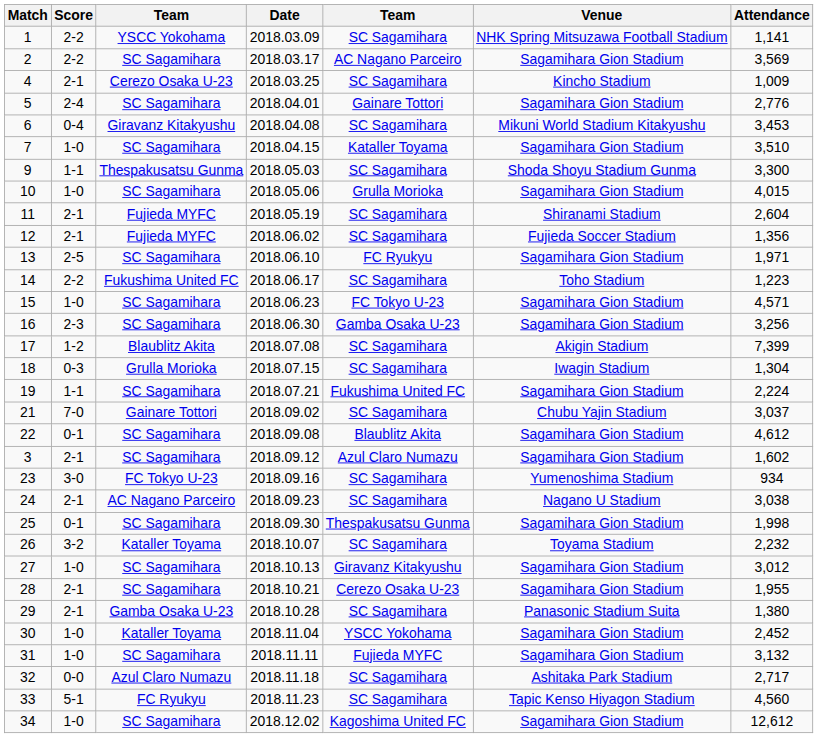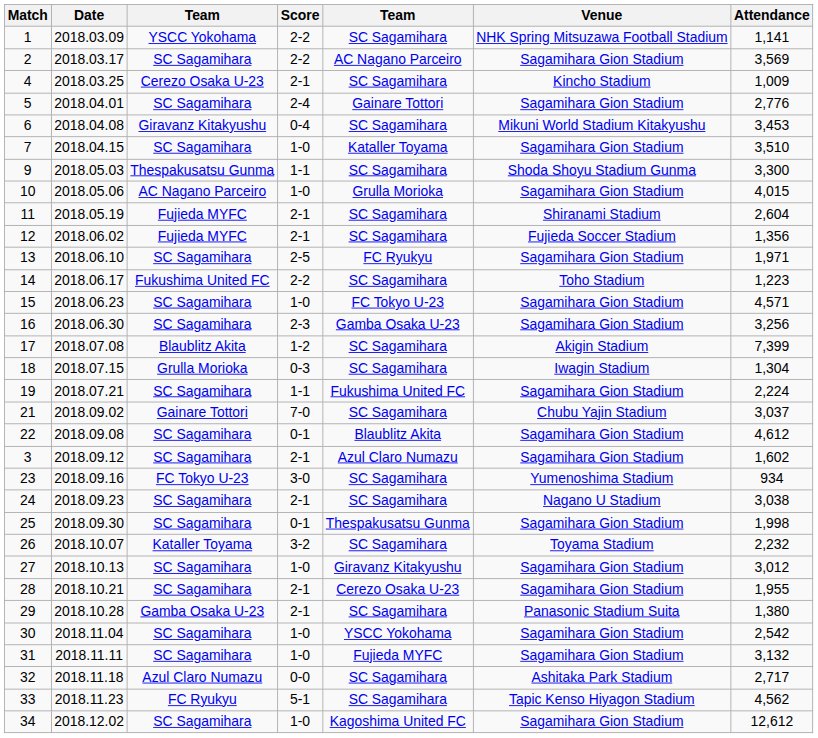 <table class="wikitable" style="text-align:center;">
 <tr>
 <th>Match</th>
+<th>Date</th>
+<th>Team</th>
 <th>Score</th>
-<th>Team</th>
-<th>Date</th>
 <th>Team</th>
 <th>Venue</th>
 <th>Attendance</th>
 </tr>
 <tr>
 <td>1</td>
+<td>2018.03.09</td>
+<td><a href='#'>YSCC Yokohama</a></td>
 <td>2-2</td>
-<td><a href='#'>YSCC Yokohama</a></td>
-<td>2018.03.09</td>
 <td><a href='#'>SC Sagamihara</a></td>
 <td><a href='#'>NHK Spring Mitsuzawa Football Stadium</a></td>
 <td>1,141</td>
 </tr>
 <tr>
 <td>2</td>
+<td>2018.03.17</td>
+<td><a href='#'>SC Sagamihara</a></td>
 <td>2-2</td>
-<td><a href='#'>SC Sagamihara</a></td>
-<td>2018.03.17</td>
 <td><a href='#'>AC Nagano Parceiro</a></td>
 <td><a href='#'>Sagamihara Gion Stadium</a></td>
 <td>3,569</td>
 </tr>
 <tr>
 <td>4</td>
+<td>2018.03.25</td>
+<td><a href='#'>Cerezo Osaka U-23</a></td>
 <td>2-1</td>
-<td><a href='#'>Cerezo Osaka U-23</a></td>
-<td>2018.03.25</td>
 <td><a href='#'>SC Sagamihara</a></td>
 <td><a href='#'>Kincho Stadium</a></td>
 <td>1,009</td>
 </tr>
 <tr>
 <td>5</td>
+<td>2018.04.01</td>
+<td><a href='#'>SC Sagamihara</a></td>
 <td>2-4</td>
-<td><a href='#'>SC Sagamihara</a></td>
-<td>2018.04.01</td>
 <td><a href='#'>Gainare Tottori</a></td>
 <td><a href='#'>Sagamihara Gion Stadium</a></td>
 <td>2,776</td>
 </tr>
 <tr>
 <td>6</td>
+<td>2018.04.08</td>
+<td><a href='#'>Giravanz Kitakyushu</a></td>
 <td>0-4</td>
-<td><a href='#'>Giravanz Kitakyushu</a></td>
-<td>2018.04.08</td>
 <td><a href='#'>SC Sagamihara</a></td>
 <td><a href='#'>Mikuni World Stadium Kitakyushu</a></td>
 <td>3,453</td>
 </tr>
 <tr>
 <td>7</td>
+<td>2018.04.15</td>
+<td><a href='#'>SC Sagamihara</a></td>
 <td>1-0</td>
-<td><a href='#'>SC Sagamihara</a></td>
-<td>2018.04.15</td>
 <td><a href='#'>Kataller Toyama</a></td>
 <td><a href='#'>Sagamihara Gion Stadium</a></td>
 <td>3,510</td>
 </tr>
 <tr>
 <td>9</td>
+<td>2018.05.03</td>
+<td><a href='#'>Thespakusatsu Gunma</a></td>
 <td>1-1</td>
-<td><a href='#'>Thespakusatsu Gunma</a></td>
-<td>2018.05.03</td>
 <td><a href='#'>SC Sagamihara</a></td>
 <td><a href='#'>Shoda Shoyu Stadium Gunma</a></td>
 <td>3,300</td>
 </tr>
 <tr>
 <td>10</td>
+<td>2018.05.06</td>
+<td><a href='#'>AC Nagano Parceiro</a></td>
 <td>1-0</td>
-<td><a href='#'>SC Sagamihara</a></td>
-<td>2018.05.06</td>
 <td><a href='#'>Grulla Morioka</a></td>
 <td><a href='#'>Sagamihara Gion Stadium</a></td>
 <td>4,015</td>
 </tr>
 <tr>
 <td>11</td>
+<td>2018.05.19</td>
+<td><a href='#'>Fujieda MYFC</a></td>
 <td>2-1</td>
-<td><a href='#'>Fujieda MYFC</a></td>
-<td>2018.05.19</td>
 <td><a href='#'>SC Sagamihara</a></td>
 <td><a href='#'>Shiranami Stadium</a></td>
 <td>2,604</td>
 </tr>
 <tr>
 <td>12</td>
+<td>2018.06.02</td>
+<td><a href='#'>Fujieda MYFC</a></td>
 <td>2-1</td>
-<td><a href='#'>Fujieda MYFC</a></td>
-<td>2018.06.02</td>
 <td><a href='#'>SC Sagamihara</a></td>
 <td><a href='#'>Fujieda Soccer Stadium</a></td>
 <td>1,356</td>
 </tr>
 <tr>
 <td>13</td>
+<td>2018.06.10</td>
+<td><a href='#'>SC Sagamihara</a></td>
 <td>2-5</td>
-<td><a href='#'>SC Sagamihara</a></td>
-<td>2018.06.10</td>
 <td><a href='#'>FC Ryukyu</a></td>
 <td><a href='#'>Sagamihara Gion Stadium</a></td>
 <td>1,971</td>
 </tr>
 <tr>
 <td>14</td>
+<td>2018.06.17</td>
+<td><a href='#'>Fukushima United FC</a></td>
 <td>2-2</td>
-<td><a href='#'>Fukushima United FC</a></td>
-<td>2018.06.17</td>
 <td><a href='#'>SC Sagamihara</a></td>
 <td><a href='#'>Toho Stadium</a></td>
 <td>1,223</td>
 </tr>
 <tr>
 <td>15</td>
+<td>2018.06.23</td>
+<td><a href='#'>SC Sagamihara</a></td>
 <td>1-0</td>
-<td><a href='#'>SC Sagamihara</a></td>
-<td>2018.06.23</td>
 <td><a href='#'>FC Tokyo U-23</a></td>
 <td><a href='#'>Sagamihara Gion Stadium</a></td>
 <td>4,571</td>
 </tr>
 <tr>
 <td>16</td>
+<td>2018.06.30</td>
+<td><a href='#'>SC Sagamihara</a></td>
 <td>2-3</td>
-<td><a href='#'>SC Sagamihara</a></td>
-<td>2018.06.30</td>
 <td><a href='#'>Gamba Osaka U-23</a></td>
 <td><a href='#'>Sagamihara Gion Stadium</a></td>
 <td>3,256</td>
 </tr>
 <tr>
 <td>17</td>
+<td>2018.07.08</td>
+<td><a href='#'>Blaublitz Akita</a></td>
 <td>1-2</td>
-<td><a href='#'>Blaublitz Akita</a></td>
-<td>2018.07.08</td>
 <td><a href='#'>SC Sagamihara</a></td>
 <td><a href='#'>Akigin Stadium</a></td>
 <td>7,399</td>
 </tr>
 <tr>
 <td>18</td>
+<td>2018.07.15</td>
+<td><a href='#'>Grulla Morioka</a></td>
 <td>0-3</td>
-<td><a href='#'>Grulla Morioka</a></td>
-<td>2018.07.15</td>
 <td><a href='#'>SC Sagamihara</a></td>
 <td><a href='#'>Iwagin Stadium</a></td>
 <td>1,304</td>
 </tr>
 <tr>
 <td>19</td>
+<td>2018.07.21</td>
+<td><a href='#'>SC Sagamihara</a></td>
 <td>1-1</td>
-<td><a href='#'>SC Sagamihara</a></td>
-<td>2018.07.21</td>
 <td><a href='#'>Fukushima United FC</a></td>
 <td><a href='#'>Sagamihara Gion Stadium</a></td>
 <td>2,224</td>
 </tr>
 <tr>
 <td>21</td>
+<td>2018.09.02</td>
+<td><a href='#'>Gainare Tottori</a></td>
 <td>7-0</td>
-<td><a href='#'>Gainare Tottori</a></td>
-<td>2018.09.02</td>
 <td><a href='#'>SC Sagamihara</a></td>
 <td><a href='#'>Chubu Yajin Stadium</a></td>
 <td>3,037</td>
 </tr>
 <tr>
 <td>22</td>
+<td>2018.09.08</td>
+<td><a href='#'>SC Sagamihara</a></td>
 <td>0-1</td>
-<td><a href='#'>SC Sagamihara</a></td>
-<td>2018.09.08</td>
 <td><a href='#'>Blaublitz Akita</a></td>
 <td><a href='#'>Sagamihara Gion Stadium</a></td>
 <td>4,612</td>
 </tr>
 <tr>
 <td>3</td>
+<td>2018.09.12</td>
+<td><a href='#'>SC Sagamihara</a></td>
 <td>2-1</td>
-<td><a href='#'>SC Sagamihara</a></td>
-<td>2018.09.12</td>
 <td><a href='#'>Azul Claro Numazu</a></td>
 <td><a href='#'>Sagamihara Gion Stadium</a></td>
 <td>1,602</td>
 </tr>
 <tr>
 <td>23</td>
+<td>2018.09.16</td>
+<td><a href='#'>FC Tokyo U-23</a></td>
 <td>3-0</td>
-<td><a href='#'>FC Tokyo U-23</a></td>
-<td>2018.09.16</td>
 <td><a href='#'>SC Sagamihara</a></td>
 <td><a href='#'>Yumenoshima Stadium</a></td>
 <td>934</td>
 </tr>
 <tr>
 <td>24</td>
+<td>2018.09.23</td>
+<td><a href='#'>SC Sagamihara</a></td>
 <td>2-1</td>
-<td><a href='#'>AC Nagano Parceiro</a></td>
-<td>2018.09.23</td>
 <td><a href='#'>SC Sagamihara</a></td>
 <td><a href='#'>Nagano U Stadium</a></td>
 <td>3,038</td>
 </tr>
 <tr>
 <td>25</td>
+<td>2018.09.30</td>
+<td><a href='#'>SC Sagamihara</a></td>
 <td>0-1</td>
-<td><a href='#'>SC Sagamihara</a></td>
-<td>2018.09.30</td>
 <td><a href='#'>Thespakusatsu Gunma</a></td>
 <td><a href='#'>Sagamihara Gion Stadium</a></td>
 <td>1,998</td>
 </tr>
 <tr>
 <td>26</td>
+<td>2018.10.07</td>
+<td><a href='#'>Kataller Toyama</a></td>
 <td>3-2</td>
-<td><a href='#'>Kataller Toyama</a></td>
-<td>2018.10.07</td>
 <td><a href='#'>SC Sagamihara</a></td>
 <td><a href='#'>Toyama Stadium</a></td>
 <td>2,232</td>
 </tr>
 <tr>
 <td>27</td>
+<td>2018.10.13</td>
+<td><a href='#'>SC Sagamihara</a></td>
 <td>1-0</td>
-<td><a href='#'>SC Sagamihara</a></td>
-<td>2018.10.13</td>
 <td><a href='#'>Giravanz Kitakyushu</a></td>
 <td><a href='#'>Sagamihara Gion Stadium</a></td>
 <td>3,012</td>
 </tr>
 <tr>
 <td>28</td>
+<td>2018.10.21</td>
+<td><a href='#'>SC Sagamihara</a></td>
 <td>2-1</td>
-<td><a href='#'>SC Sagamihara</a></td>
-<td>2018.10.21</td>
 <td><a href='#'>Cerezo Osaka U-23</a></td>
 <td><a href='#'>Sagamihara Gion Stadium</a></td>
 <td>1,955</td>
 </tr>
 <tr>
 <td>29</td>
+<td>2018.10.28</td>
+<td><a href='#'>Gamba Osaka U-23</a></td>
 <td>2-1</td>
-<td><a href='#'>Gamba Osaka U-23</a></td>
-<td>2018.10.28</td>
 <td><a href='#'>SC Sagamihara</a></td>
 <td><a href='#'>Panasonic Stadium Suita</a></td>
 <td>1,380</td>
 </tr>
 <tr>
 <td>30</td>
+<td>2018.11.04</td>
+<td><a href='#'>SC Sagamihara</a></td>
 <td>1-0</td>
-<td><a href='#'>Kataller Toyama</a></td>
-<td>2018.11.04</td>
 <td><a href='#'>YSCC Yokohama</a></td>
 <td><a href='#'>Sagamihara Gion Stadium</a></td>
-<td>2,452</td>
+<td>2,542</td>
 </tr>
 <tr>
 <td>31</td>
+<td>2018.11.11</td>
+<td><a href='#'>SC Sagamihara</a></td>
 <td>1-0</td>
-<td><a href='#'>SC Sagamihara</a></td>
-<td>2018.11.11</td>
 <td><a href='#'>Fujieda MYFC</a></td>
 <td><a href='#'>Sagamihara Gion Stadium</a></td>
 <td>3,132</td>
 </tr>
 <tr>
 <td>32</td>
+<td>2018.11.18</td>
+<td><a href='#'>Azul Claro Numazu</a></td>
 <td>0-0</td>
-<td><a href='#'>Azul Claro Numazu</a></td>
-<td>2018.11.18</td>
 <td><a href='#'>SC Sagamihara</a></td>
 <td><a href='#'>Ashitaka Park Stadium</a></td>
 <td>2,717</td>
 </tr>
 <tr>
 <td>33</td>
+<td>2018.11.23</td>
+<td><a href='#'>FC Ryukyu</a></td>
 <td>5-1</td>
-<td><a href='#'>FC Ryukyu</a></td>
-<td>2018.11.23</td>
 <td><a href='#'>SC Sagamihara</a></td>
 <td><a href='#'>Tapic Kenso Hiyagon Stadium</a></td>
-<td>4,560</td>
+<td>4,562</td>
 </tr>
 <tr>
 <td>34</td>
+<td>2018.12.02</td>
+<td><a href='#'>SC Sagamihara</a></td>
 <td>1-0</td>
-<td><a href='#'>SC Sagamihara</a></td>
-<td>2018.12.02</td>
 <td><a href='#'>Kagoshima United FC</a></td>
 <td><a href='#'>Sagamihara Gion Stadium</a></td>
 <td>12,612</td>
 </tr>
 </table>
